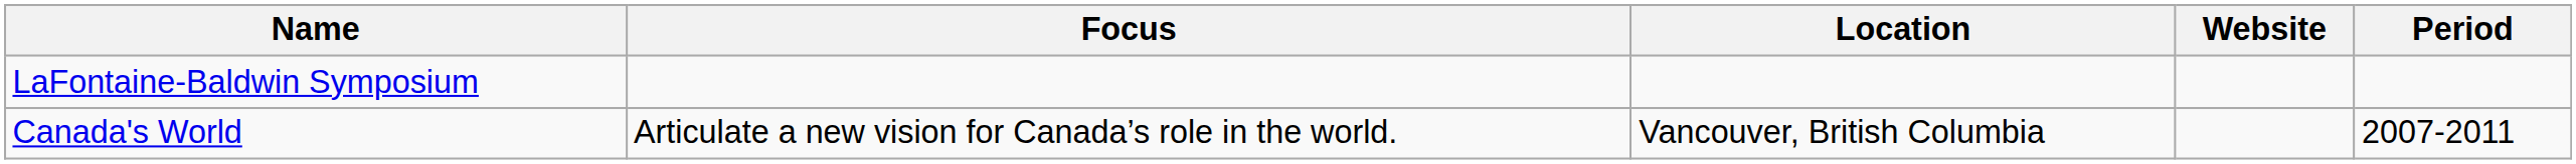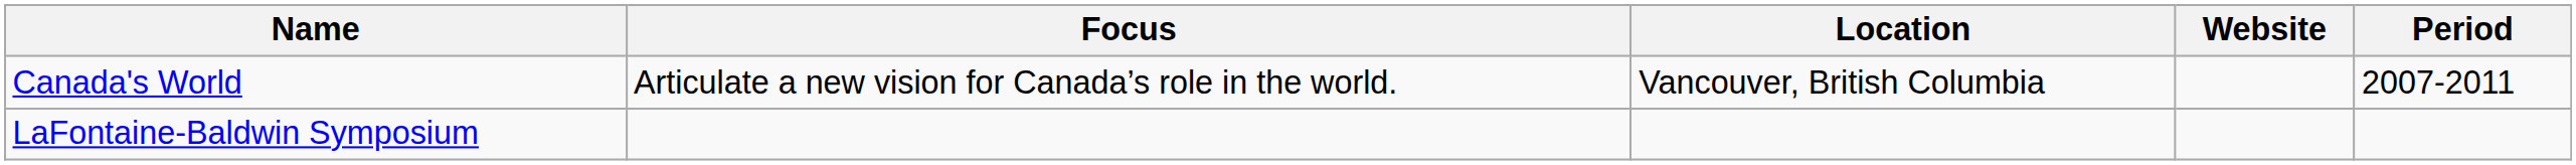 <table class="wikitable" width="100%">
 <tr>
 <th>Name</th>
 <th>Focus</th>
 <th>Location</th>
 <th>Website</th>
 <th>Period</th>
 </tr>
 <tr>
+<td><a href='#'>Canada's World</a></td>
+<td>Articulate a new vision for Canada’s role in the world.</td>
+<td>Vancouver, British Columbia</td>
+<td></td>
+<td>2007-2011</td>
+</tr>
+<tr>
 <td><a href='#'>LaFontaine-Baldwin Symposium</a></td>
 <td></td>
 <td></td>
 <td></td>
 <td></td>
 </tr>
-<tr>
-<td><a href='#'>Canada's World</a></td>
-<td>Articulate a new vision for Canada’s role in the world.</td>
-<td>Vancouver, British Columbia</td>
-<td></td>
-<td>2007-2011</td>
-</tr>
 </table>
